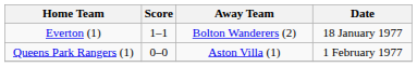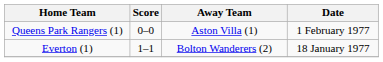 <table class="wikitable" style="text-align:center;">
 <tr>
 <th width=175>Home Team</th>
 <th width=20>Score</th>
 <th width=175>Away Team</th>
 <th width= 125>Date</th>
 </tr>
 <tr>
+<td><a href='#'>Queens Park Rangers</a> (1)</td>
+<td>0–0</td>
+<td><a href='#'>Aston Villa</a> (1)</td>
+<td>1 February 1977</td>
+</tr>
+<tr>
 <td><a href='#'>Everton</a> (1)</td>
 <td>1–1</td>
 <td><a href='#'>Bolton Wanderers</a> (2)</td>
 <td>18 January 1977</td>
 </tr>
 <tr>
-<td><a href='#'>Queens Park Rangers</a> (1)</td>
-<td>0–0</td>
-<td><a href='#'>Aston Villa</a> (1)</td>
-<td>1 February 1977</td>
-</tr>
-<tr>
 </tr>
 </table>
